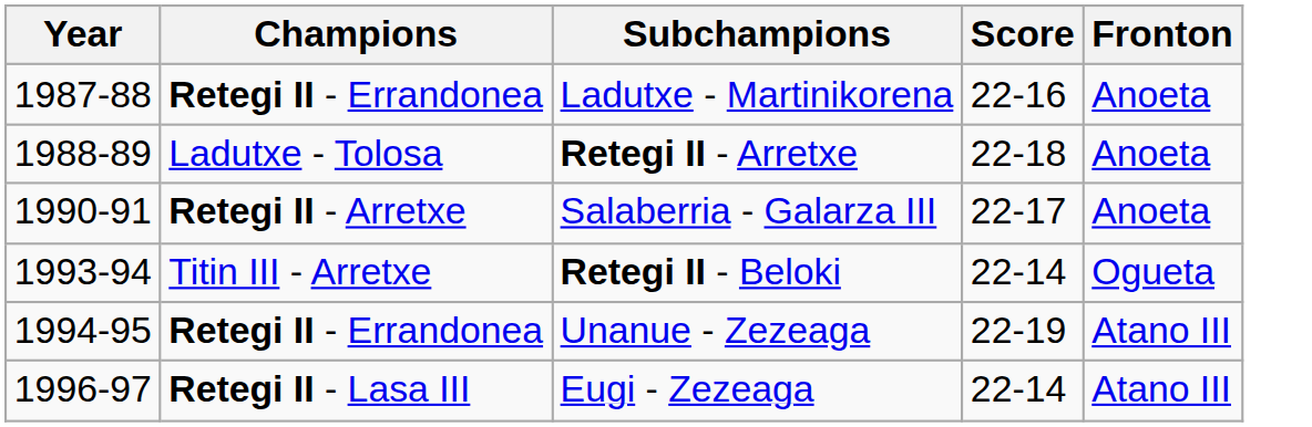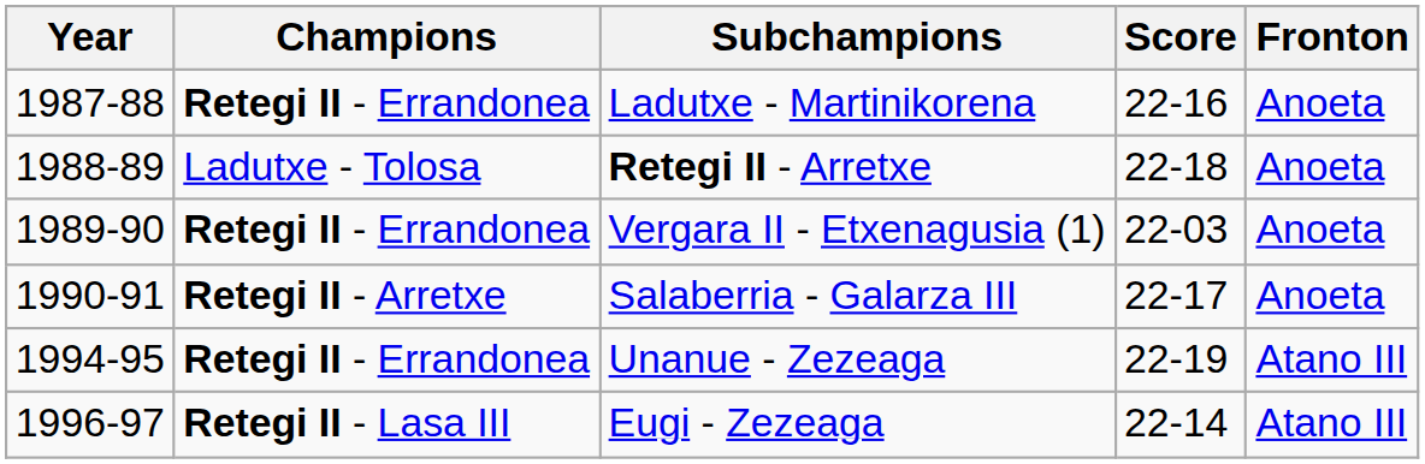 <table class="wikitable">
 <tr>
 <th>Year</th>
 <th>Champions</th>
 <th>Subchampions</th>
 <th>Score</th>
 <th>Fronton</th>
 </tr>
 <tr>
 <td>1987-88</td>
 <td><strong>Retegi II</strong> - <a href='#'>Errandonea</a></td>
 <td><a href='#'>Ladutxe</a> - <a href='#'>Martinikorena</a></td>
 <td>22-16</td>
 <td><a href='#'>Anoeta</a></td>
 </tr>
 <tr>
 <td>1988-89</td>
 <td><a href='#'>Ladutxe</a> - <a href='#'>Tolosa</a></td>
 <td><strong>Retegi II</strong> - <a href='#'>Arretxe</a></td>
 <td>22-18</td>
 <td><a href='#'>Anoeta</a></td>
 </tr>
 <tr>
+<td>1989-90</td>
+<td><strong>Retegi II</strong> - <a href='#'>Errandonea</a></td>
+<td><a href='#'>Vergara II</a> - <a href='#'>Etxenagusia</a> (1)</td>
+<td>22-03</td>
+<td><a href='#'>Anoeta</a></td>
+</tr>
+<tr>
 <td>1990-91</td>
 <td><strong>Retegi II</strong> - <a href='#'>Arretxe</a></td>
 <td><a href='#'>Salaberria</a> - <a href='#'>Galarza III</a></td>
 <td>22-17</td>
 <td><a href='#'>Anoeta</a></td>
-</tr>
-<tr>
-<td>1993-94</td>
-<td><a href='#'>Titin III</a> - <a href='#'>Arretxe</a></td>
-<td><strong>Retegi II</strong> - <a href='#'>Beloki</a></td>
-<td>22-14</td>
-<td><a href='#'>Ogueta</a></td>
 </tr>
 <tr>
 <td>1994-95</td>
 <td><strong>Retegi II</strong> - <a href='#'>Errandonea</a></td>
 <td><a href='#'>Unanue</a> - <a href='#'>Zezeaga</a></td>
 <td>22-19</td>
 <td><a href='#'>Atano III</a></td>
 </tr>
 <tr>
 <td>1996-97</td>
 <td><strong>Retegi II</strong> - <a href='#'>Lasa III</a></td>
 <td><a href='#'>Eugi</a> - <a href='#'>Zezeaga</a></td>
 <td>22-14</td>
 <td><a href='#'>Atano III</a></td>
 </tr>
 </table>
